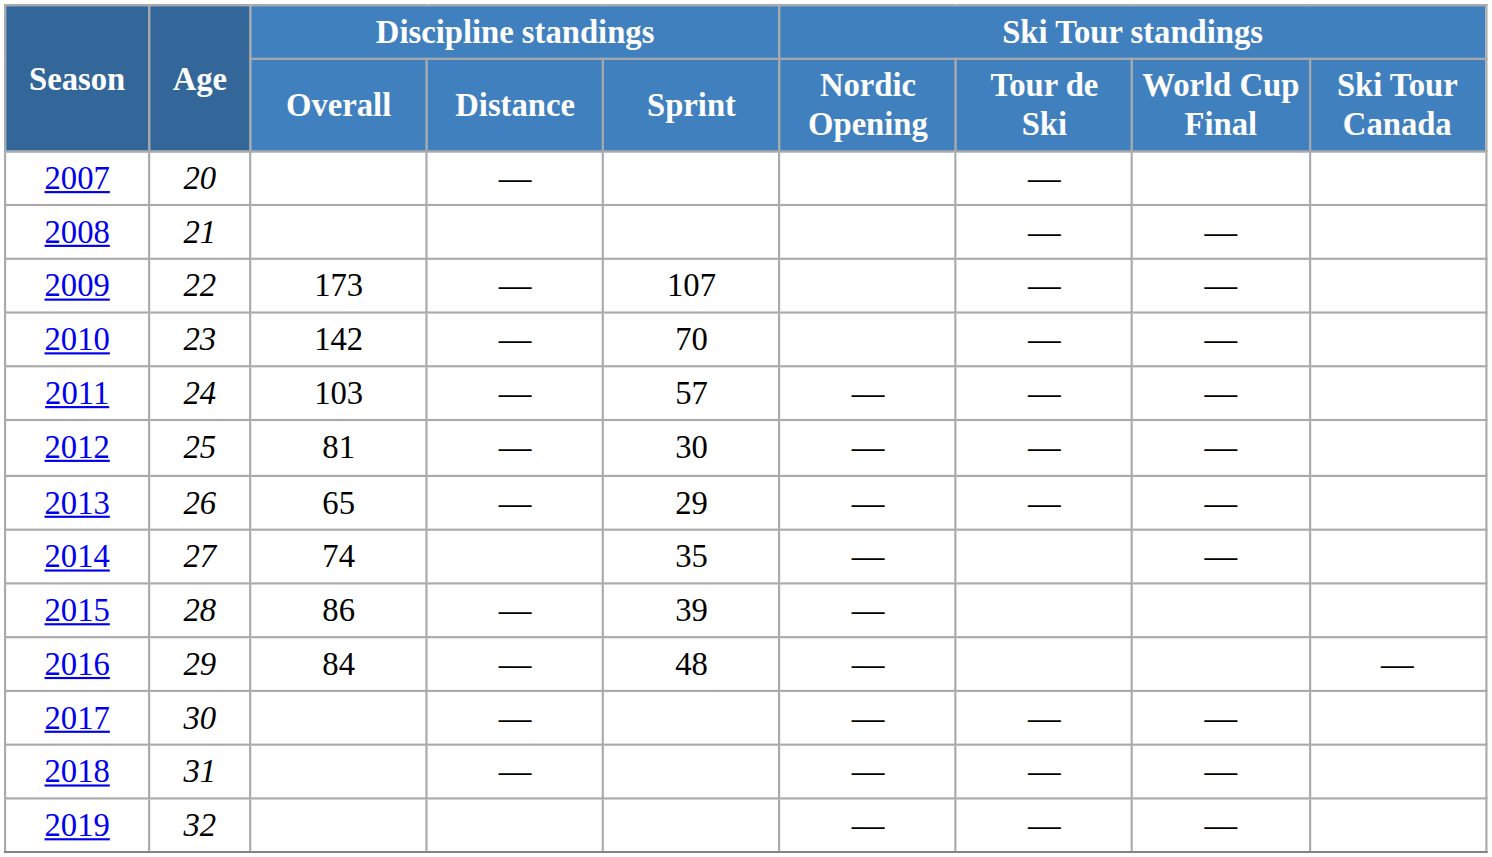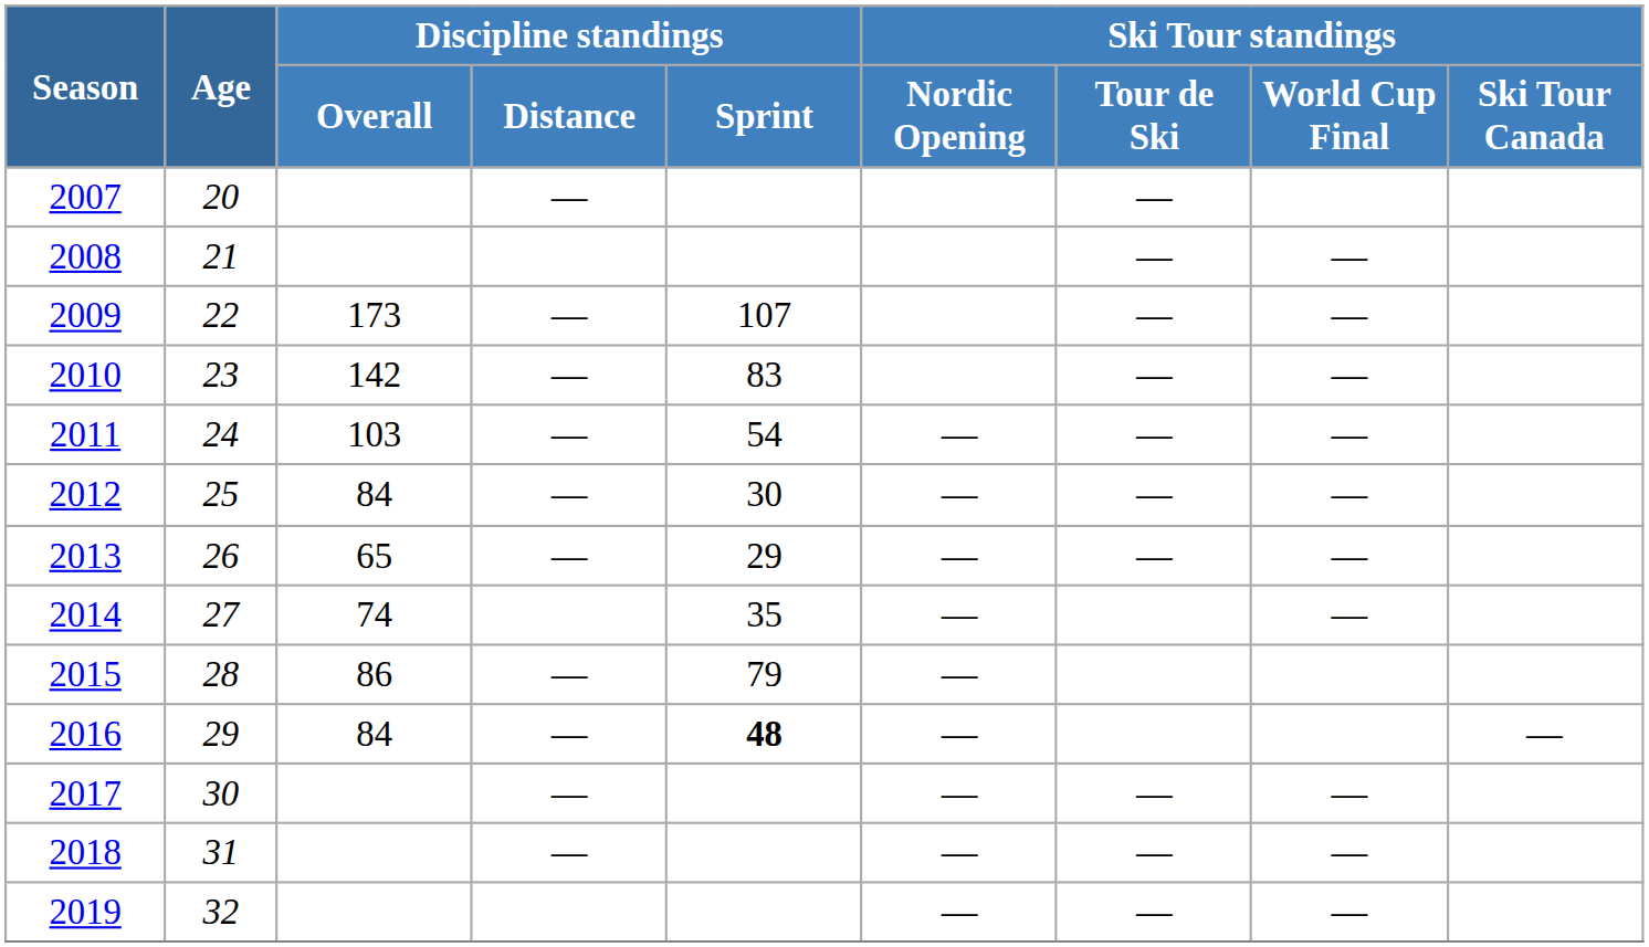 <table class="wikitable" style="font-size:95%; text-align:center; border:grey solid 1px; border-collapse:collapse; background:#ffffff;">
 <tr>
 <th style="background-color:#369; color:white; width:60px;" rowspan="2"> Season </th>
 <th style="background-color:#369; color:white; width:40px;" rowspan="2"> Age </th>
 <th style="background-color:#4180be; color:white;" colspan="3">Discipline standings</th>
 <th style="background-color:#4180be; color:white;" colspan="4">Ski Tour standings</th>
 </tr>
 <tr>
 <th style="background-color:#4180be; color:white; width:75px;">Overall</th>
 <th style="background-color:#4180be; color:white; width:75px;">Distance</th>
 <th style="background-color:#4180be; color:white; width:75px;">Sprint</th>
 <th style="background-color:#4180be; color:white; width:75px;">Nordic<br>Opening</th>
 <th style="background-color:#4180be; color:white; width:75px;">Tour de<br>Ski</th>
 <th style="background-color:#4180be; color:white; width:75px;">World Cup<br>Final</th>
 <th style="background-color:#4180be; color:white; width:75px;">Ski Tour<br>Canada</th>
 </tr>
 <tr>
 <td><a href='#'>2007</a></td>
 <td><em>20</em></td>
 <td></td>
 <td>—</td>
 <td></td>
 <td></td>
 <td>—</td>
 <td></td>
 <td></td>
 </tr>
 <tr>
 <td><a href='#'>2008</a></td>
 <td><em>21</em></td>
 <td></td>
 <td></td>
 <td></td>
 <td></td>
 <td>—</td>
 <td>—</td>
 <td></td>
 </tr>
 <tr>
 <td><a href='#'>2009</a></td>
 <td><em>22</em></td>
 <td>173</td>
 <td>—</td>
 <td>107</td>
 <td></td>
 <td>—</td>
 <td>—</td>
 <td></td>
 </tr>
 <tr>
 <td><a href='#'>2010</a></td>
 <td><em>23</em></td>
 <td>142</td>
 <td>—</td>
-<td>70</td>
+<td>83</td>
 <td></td>
 <td>—</td>
 <td>—</td>
 <td></td>
 </tr>
 <tr>
 <td><a href='#'>2011</a></td>
 <td><em>24</em></td>
 <td>103</td>
 <td>—</td>
-<td>57</td>
+<td>54</td>
 <td>—</td>
 <td>—</td>
 <td>—</td>
 <td></td>
 </tr>
 <tr>
 <td><a href='#'>2012</a></td>
 <td><em>25</em></td>
-<td>81</td>
+<td>84</td>
 <td>—</td>
 <td>30</td>
 <td>—</td>
 <td>—</td>
 <td>—</td>
 <td></td>
 </tr>
 <tr>
 <td><a href='#'>2013</a></td>
 <td><em>26</em></td>
 <td>65</td>
 <td>—</td>
 <td>29</td>
 <td>—</td>
 <td>—</td>
 <td>—</td>
 <td></td>
 </tr>
 <tr>
 <td><a href='#'>2014</a></td>
 <td><em>27</em></td>
 <td>74</td>
 <td></td>
 <td>35</td>
 <td>—</td>
 <td></td>
 <td>—</td>
 <td></td>
 </tr>
 <tr>
 <td><a href='#'>2015</a></td>
 <td><em>28</em></td>
 <td>86</td>
 <td>—</td>
-<td>39</td>
+<td>79</td>
 <td>—</td>
 <td></td>
 <td></td>
 <td></td>
 </tr>
 <tr>
 <td><a href='#'>2016</a></td>
 <td><em>29</em></td>
 <td>84</td>
 <td>—</td>
-<td>48</td>
+<td><strong>48</strong></td>
 <td>—</td>
 <td></td>
 <td></td>
 <td>—</td>
 </tr>
 <tr>
 <td><a href='#'>2017</a></td>
 <td><em>30</em></td>
 <td></td>
 <td>—</td>
 <td></td>
 <td>—</td>
 <td>—</td>
 <td>—</td>
 <td></td>
 </tr>
 <tr>
 <td><a href='#'>2018</a></td>
 <td><em>31</em></td>
 <td></td>
 <td>—</td>
 <td></td>
 <td>—</td>
 <td>—</td>
 <td>—</td>
 <td></td>
 </tr>
 <tr>
 <td><a href='#'>2019</a></td>
 <td><em>32</em></td>
 <td></td>
 <td></td>
 <td></td>
 <td>—</td>
 <td>—</td>
 <td>—</td>
 <td></td>
 </tr>
 <tr>
 </tr>
 </table>
